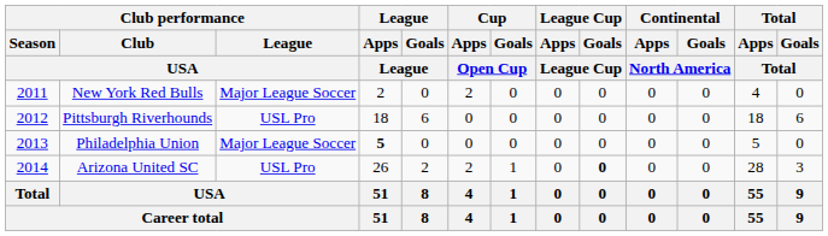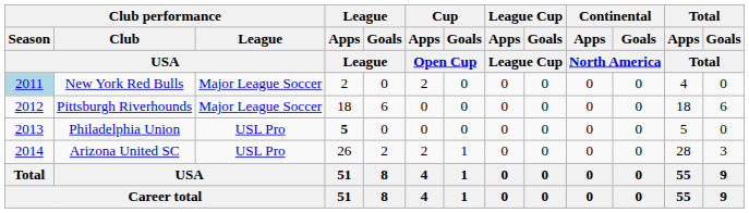 <table class="wikitable" style="text-align:center">
 <tr>
 <th colspan=3>Club performance</th>
 <th colspan=2>League</th>
 <th colspan=2>Cup</th>
 <th colspan=2>League Cup</th>
 <th colspan=2>Continental</th>
 <th colspan=2>Total</th>
 </tr>
 <tr>
 <th>Season</th>
 <th>Club</th>
 <th>League</th>
 <th>Apps</th>
 <th>Goals</th>
 <th>Apps</th>
 <th>Goals</th>
 <th>Apps</th>
 <th>Goals</th>
 <th>Apps</th>
 <th>Goals</th>
 <th>Apps</th>
 <th>Goals</th>
 </tr>
 <tr>
 <th colspan=3>USA</th>
 <th colspan=2>League</th>
 <th colspan=2><a href='#'>Open Cup</a></th>
 <th colspan=2>League Cup</th>
 <th colspan=2><a href='#'>North America</a></th>
 <th colspan=2>Total</th>
 </tr>
 <tr>
-<td><a href='#'>2011</a></td>
+<td style="background: lightblue;"><a href='#'>2011</a></td>
 <td><a href='#'>New York Red Bulls</a></td>
 <td><a href='#'>Major League Soccer</a></td>
 <td>2</td>
 <td>0</td>
 <td>2</td>
 <td>0</td>
 <td>0</td>
 <td>0</td>
 <td>0</td>
 <td>0</td>
 <td>4</td>
 <td>0</td>
 </tr>
 <tr>
 <td><a href='#'>2012</a></td>
 <td><a href='#'>Pittsburgh Riverhounds</a></td>
-<td><a href='#'>USL Pro</a></td>
+<td rowspan="1"><a href='#'>Major League Soccer</a></td>
 <td>18</td>
 <td>6</td>
 <td>0</td>
 <td>0</td>
 <td>0</td>
 <td>0</td>
 <td>0</td>
 <td>0</td>
 <td>18</td>
 <td>6</td>
 </tr>
 <tr>
 <td><a href='#'>2013</a></td>
 <td rowspan="1"><a href='#'>Philadelphia Union</a></td>
-<td rowspan="1"><a href='#'>Major League Soccer</a></td>
+<td><a href='#'>USL Pro</a></td>
 <td><strong>5</strong></td>
 <td>0</td>
 <td>0</td>
 <td>0</td>
 <td>0</td>
 <td>0</td>
 <td>0</td>
 <td>0</td>
 <td>5</td>
 <td>0</td>
 </tr>
 <tr>
 <td><a href='#'>2014</a></td>
 <td rowspan="1"><a href='#'>Arizona United SC</a></td>
 <td rowspan="1"><a href='#'>USL Pro</a></td>
 <td>26</td>
 <td>2</td>
 <td>2</td>
 <td>1</td>
 <td>0</td>
-<td><strong>0</strong></td>
+<td>0</td>
 <td>0</td>
 <td>0</td>
 <td>28</td>
 <td>3</td>
 </tr>
 <tr>
 <th rowspan=1>Total</th>
 <th colspan=2>USA</th>
 <th>51</th>
 <th>8</th>
 <th>4</th>
 <th>1</th>
 <th>0</th>
 <th>0</th>
 <th>0</th>
 <th>0</th>
 <th>55</th>
 <th>9</th>
 </tr>
 <tr>
 <th colspan=3>Career total</th>
 <th>51</th>
 <th>8</th>
 <th>4</th>
 <th>1</th>
 <th>0</th>
 <th>0</th>
 <th>0</th>
 <th>0</th>
 <th>55</th>
 <th>9</th>
 </tr>
 </table>
